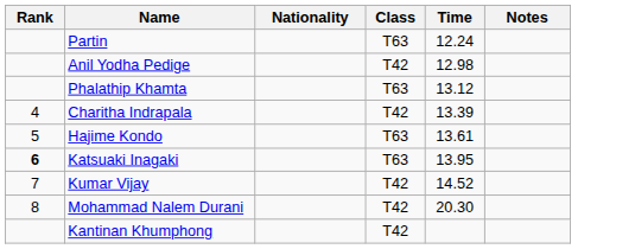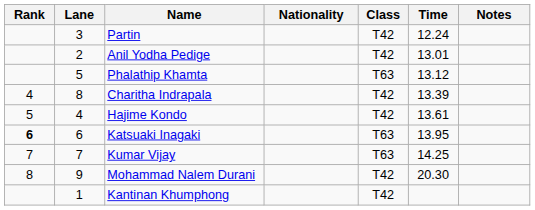 <table class="wikitable sortable" style="font-size:90%; text-align:center">
 <tr>
 <th width="50">Rank</th>
+<th width="50">Lane</th>
 <th width="175">Name</th>
 <th width="100">Nationality</th>
 <th width="50">Class</th>
 <th width="50">Time</th>
 <th width="75">Notes</th>
 </tr>
 <tr>
 <td></td>
+<td>3</td>
 <td align="left"><a href='#'>Partin</a></td>
 <td align="left"></td>
-<td>T63</td>
+<td>T42</td>
 <td>12.24</td>
 <td></td>
 </tr>
 <tr>
 <td></td>
+<td>2</td>
 <td align="left"><a href='#'>Anil Yodha Pedige</a></td>
 <td align="left"></td>
 <td>T42</td>
-<td>12.98</td>
+<td>13.01</td>
 <td></td>
 </tr>
 <tr>
 <td></td>
+<td>5</td>
 <td align="left"><a href='#'>Phalathip Khamta</a></td>
 <td align="left"></td>
 <td>T63</td>
 <td>13.12</td>
 <td></td>
 </tr>
 <tr>
 <td>4</td>
+<td>8</td>
 <td align="left"><a href='#'>Charitha Indrapala</a></td>
 <td align="left"></td>
 <td>T42</td>
 <td>13.39</td>
 <td></td>
 </tr>
 <tr>
 <td>5</td>
+<td>4</td>
 <td align="left"><a href='#'>Hajime Kondo</a></td>
 <td align="left"></td>
-<td>T63</td>
+<td>T42</td>
 <td>13.61</td>
 <td></td>
 </tr>
 <tr>
 <td><strong>6</strong></td>
+<td>6</td>
 <td align="left"><a href='#'>Katsuaki Inagaki</a></td>
 <td align="left"></td>
 <td>T63</td>
 <td>13.95</td>
 <td></td>
 </tr>
 <tr>
 <td>7</td>
+<td>7</td>
 <td align="left"><a href='#'>Kumar Vijay</a></td>
 <td align="left"></td>
-<td>T42</td>
-<td>14.52</td>
+<td>T63</td>
+<td>14.25</td>
 <td></td>
 </tr>
 <tr>
 <td>8</td>
+<td>9</td>
 <td align="left"><a href='#'>Mohammad Nalem Durani</a></td>
 <td align="left"></td>
 <td>T42</td>
 <td>20.30</td>
 <td></td>
 </tr>
 <tr>
 <td></td>
+<td>1</td>
 <td align="left"><a href='#'>Kantinan Khumphong</a></td>
 <td align="left"></td>
 <td>T42</td>
 <td></td>
 <td></td>
 </tr>
 </table>
